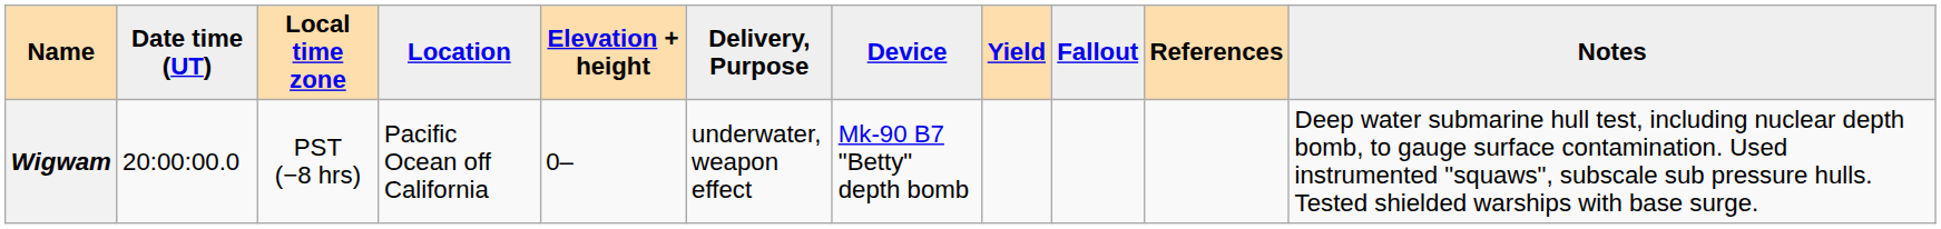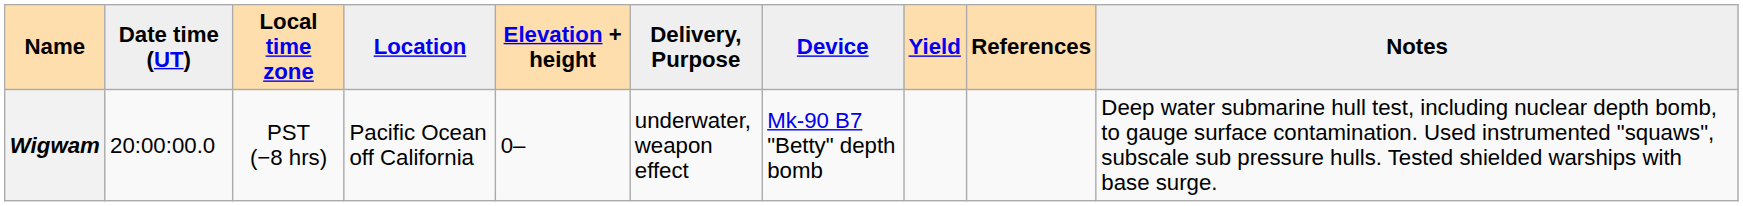 <table class="wikitable sortable">
 <tr>
 <th style="background:#ffdead;">Name</th>
 <th style="background:#efefef;">Date time (<a href='#'>UT</a>)</th>
 <th style="background:#ffdead;">Local <a href='#'>time zone</a></th>
 <th style="background:#efefef;"><a href='#'>Location</a></th>
 <th style="background:#ffdead;"><a href='#'>Elevation</a> + height</th>
 <th style="background:#efefef;">Delivery,<br>Purpose</th>
 <th style="background:#efefef;"><a href='#'>Device</a></th>
 <th style="background:#ffdead;"><a href='#'>Yield</a></th>
-<th style="background:#efefef;" class="unsortable"><a href='#'>Fallout</a></th>
 <th style="background:#ffdead;" class="unsortable">References</th>
 <th style="background:#efefef;" class="unsortable">Notes</th>
 </tr>
 <tr>
 <th><em>Wigwam</em></th>
 <td> 20:00:00.0</td>
 <td style="text-align:center;">PST (−8 hrs)<br></td>
 <td>Pacific Ocean off California </td>
 <td>0–</td>
 <td>underwater,<br>weapon effect</td>
 <td><a href='#'>Mk-90 B7</a> "Betty" depth bomb</td>
 <td style="text-align:center;"></td>
 <td></td>
-<td></td>
 <td>Deep water submarine hull test, including nuclear depth bomb, to gauge surface contamination. Used instrumented "squaws", subscale sub pressure hulls. Tested shielded warships with base surge.</td>
 </tr>
 </table>
